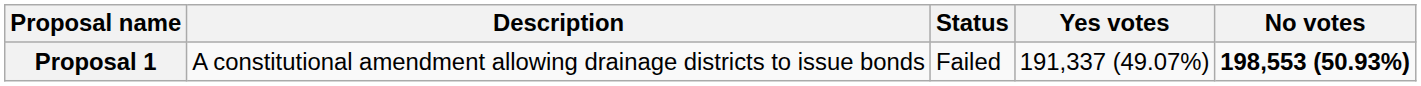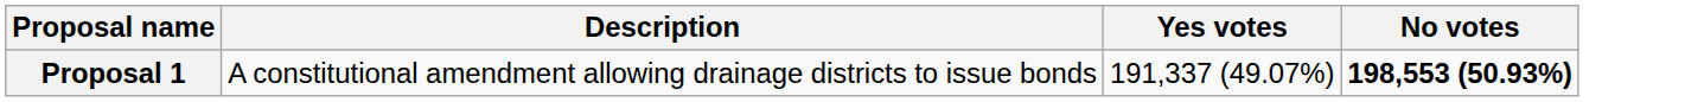 <table class="wikitable sortable plainrowheaders">
 <tr>
 <th scope="col">Proposal name</th>
 <th class="unsortable" scope="col">Description</th>
-<th scope="col">Status</th>
 <th scope="col">Yes votes</th>
 <th scope="col">No votes</th>
 </tr>
 <tr>
 <th scope="row">Proposal 1</th>
 <td>A constitutional amendment allowing drainage districts to issue bonds</td>
-<td>Failed</td>
 <td>191,337 (49.07%)</td>
 <td><strong>198,553 (50.93%)</strong></td>
 </tr>
 </table>
